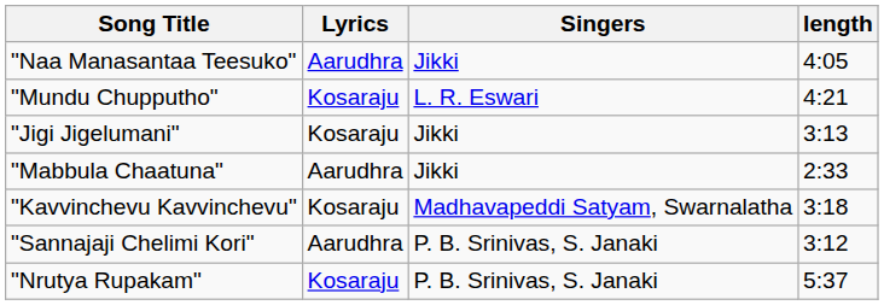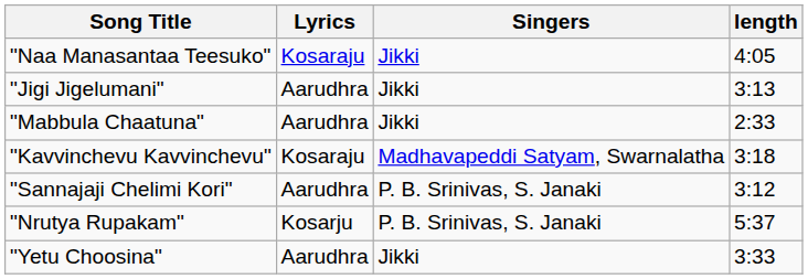 <table class="wikitable">
 <tr>
 <th>Song Title</th>
 <th>Lyrics</th>
 <th>Singers</th>
 <th>length</th>
 </tr>
 <tr>
 <td>"Naa Manasantaa Teesuko"</td>
-<td><a href='#'>Aarudhra</a></td>
+<td><a href='#'>Kosaraju</a></td>
 <td><a href='#'>Jikki</a></td>
 <td>4:05</td>
 </tr>
 <tr>
-<td>"Mundu Chupputho"</td>
-<td><a href='#'>Kosaraju</a></td>
-<td><a href='#'>L. R. Eswari</a></td>
-<td>4:21</td>
-</tr>
-<tr>
 <td>"Jigi Jigelumani"</td>
-<td>Kosaraju</td>
+<td>Aarudhra</td>
 <td>Jikki</td>
 <td>3:13</td>
 </tr>
 <tr>
 <td>"Mabbula Chaatuna"</td>
 <td>Aarudhra</td>
 <td>Jikki</td>
 <td>2:33</td>
 </tr>
 <tr>
 <td>"Kavvinchevu Kavvinchevu"</td>
 <td>Kosaraju</td>
 <td><a href='#'>Madhavapeddi Satyam</a>, Swarnalatha</td>
 <td>3:18</td>
 </tr>
 <tr>
 <td>"Sannajaji Chelimi Kori"</td>
 <td>Aarudhra</td>
 <td>P. B. Srinivas, S. Janaki</td>
 <td>3:12</td>
 </tr>
 <tr>
 <td>"Nrutya Rupakam"</td>
-<td><a href='#'>Kosaraju</a></td>
+<td>Kosarju</td>
 <td>P. B. Srinivas, S. Janaki</td>
 <td>5:37</td>
 </tr>
+<tr>
+<td>"Yetu Choosina"</td>
+<td>Aarudhra</td>
+<td>Jikki</td>
+<td>3:33</td>
+</tr>
 </table>
